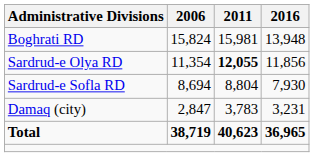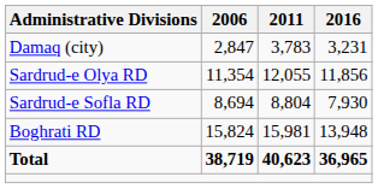 <table class="wikitable">
 <tr>
 <th>Administrative Divisions</th>
 <th>2006</th>
 <th>2011</th>
 <th>2016</th>
 </tr>
 <tr>
-<td><a href='#'>Boghrati RD</a></td>
-<td style="text-align: right;">15,824</td>
-<td style="text-align: right;">15,981</td>
-<td style="text-align: right;">13,948</td>
+<td><a href='#'>Damaq</a> (city)</td>
+<td style="text-align: right;">2,847</td>
+<td style="text-align: right;">3,783</td>
+<td style="text-align: right;">3,231</td>
 </tr>
 <tr>
 <td><a href='#'>Sardrud-e Olya RD</a></td>
 <td style="text-align: right;">11,354</td>
-<td style="text-align: right;"><strong>12,055</strong></td>
+<td style="text-align: right;">12,055</td>
 <td style="text-align: right;">11,856</td>
 </tr>
 <tr>
 <td><a href='#'>Sardrud-e Sofla RD</a></td>
 <td style="text-align: right;">8,694</td>
 <td style="text-align: right;">8,804</td>
 <td style="text-align: right;">7,930</td>
 </tr>
 <tr>
-<td><a href='#'>Damaq</a> (city)</td>
-<td style="text-align: right;">2,847</td>
-<td style="text-align: right;">3,783</td>
-<td style="text-align: right;">3,231</td>
+<td><a href='#'>Boghrati RD</a></td>
+<td style="text-align: right;">15,824</td>
+<td style="text-align: right;">15,981</td>
+<td style="text-align: right;">13,948</td>
 </tr>
 <tr>
 <td><strong>Total</strong></td>
 <td style="text-align: right;"><strong>38,719</strong></td>
 <td style="text-align: right;"><strong>40,623</strong></td>
 <td style="text-align: right;"><strong>36,965</strong></td>
 </tr>
 <tr>
 <td colspan=4></td>
 </tr>
 </table>
